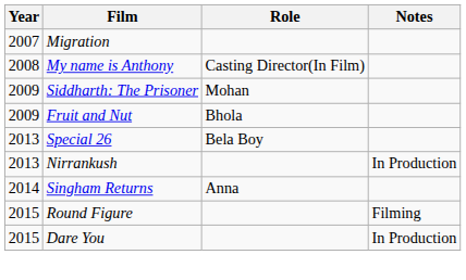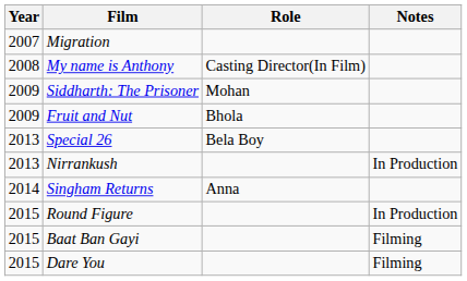 <table class="wikitable sortable">
 <tr>
 <th>Year</th>
 <th>Film</th>
 <th>Role</th>
 <th>Notes</th>
 </tr>
 <tr>
 <td>2007</td>
 <td><em>Migration</em></td>
 <td></td>
 <td></td>
 </tr>
 <tr>
 <td>2008</td>
 <td><em><a href='#'>My name is Anthony</a></em></td>
 <td>Casting Director(In Film)</td>
 <td></td>
 </tr>
 <tr>
 <td>2009</td>
 <td><em><a href='#'>Siddharth: The Prisoner</a> </em></td>
 <td>Mohan</td>
 <td></td>
 </tr>
 <tr>
 <td>2009</td>
 <td><em><a href='#'>Fruit and Nut</a></em></td>
 <td>Bhola</td>
 <td></td>
 </tr>
 <tr>
 <td>2013</td>
 <td><em><a href='#'>Special 26</a></em></td>
 <td>Bela Boy</td>
 <td></td>
 </tr>
 <tr>
 <td>2013</td>
 <td><em>Nirrankush</em></td>
 <td></td>
 <td>In Production</td>
 </tr>
 <tr>
 <td>2014</td>
 <td><em><a href='#'>Singham Returns</a></em></td>
 <td>Anna</td>
 <td></td>
 </tr>
 <tr>
 <td>2015</td>
 <td><em>Round Figure</em></td>
 <td></td>
+<td>In Production</td>
+</tr>
+<tr>
+<td>2015</td>
+<td><em>Baat Ban Gayi</em></td>
+<td></td>
 <td>Filming</td>
 </tr>
 <tr>
 <td>2015</td>
 <td><em>Dare You</em></td>
 <td></td>
-<td>In Production</td>
+<td>Filming</td>
 </tr>
 </table>
